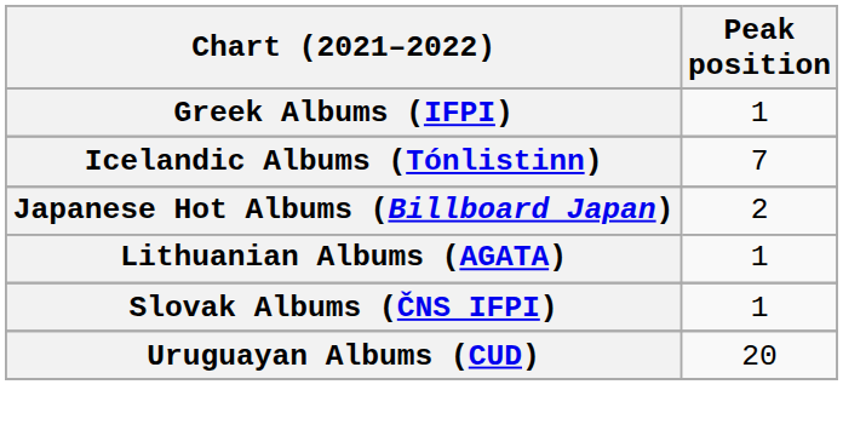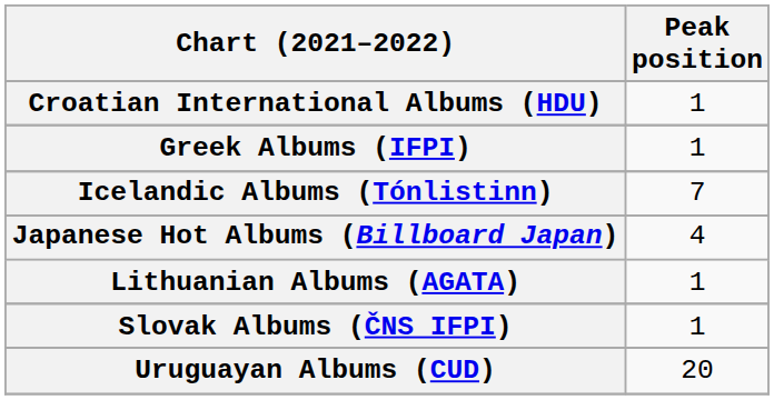 <table class="wikitable sortable plainrowheaders" style="text-align:center">
 <tr>
 <th scope="col">Chart (2021–2022)</th>
 <th scope="col">Peak<br>position</th>
 </tr>
 <tr>
 </tr>
 <tr>
 </tr>
 <tr>
 </tr>
 <tr>
 </tr>
 <tr>
+</tr>
+<tr>
+<th scope="row">Croatian International Albums (<a href='#'>HDU</a>)</th>
+<td>1</td>
 </tr>
 <tr>
 </tr>
 <tr>
 </tr>
 <tr>
 </tr>
 <tr>
 </tr>
 <tr>
 </tr>
 <tr>
 </tr>
 <tr>
 <th scope="row">Greek Albums (<a href='#'>IFPI</a>)</th>
 <td>1</td>
 </tr>
 <tr>
 </tr>
 <tr>
 <th scope="row">Icelandic Albums (<a href='#'>Tónlistinn</a>)</th>
 <td>7</td>
 </tr>
 <tr>
 </tr>
 <tr>
 </tr>
 <tr>
 </tr>
 <tr>
 <th scope="row">Japanese Hot Albums (<em><a href='#'>Billboard Japan</a></em>)</th>
-<td>2</td>
+<td>4</td>
 </tr>
 <tr>
 <th scope="row">Lithuanian Albums (<a href='#'>AGATA</a>)</th>
 <td>1</td>
 </tr>
 <tr>
 </tr>
 <tr>
 </tr>
 <tr>
 </tr>
 <tr>
 </tr>
 <tr>
 </tr>
 <tr>
 <th scope="row">Slovak Albums (<a href='#'>ČNS IFPI</a>)</th>
 <td>1</td>
 </tr>
 <tr>
 </tr>
 <tr>
 </tr>
 <tr>
 </tr>
 <tr>
 </tr>
 <tr>
 <th scope="row">Uruguayan Albums (<a href='#'>CUD</a>)</th>
 <td>20</td>
 </tr>
 <tr>
 </tr>
 </table>
